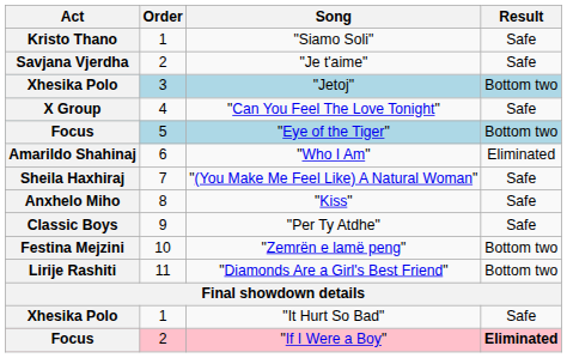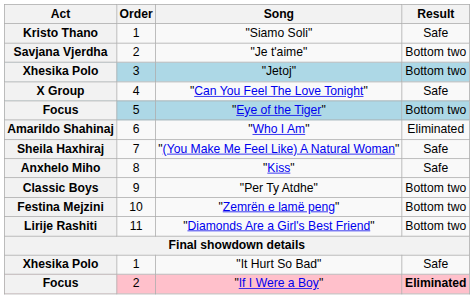 <table class="wikitable plainrowheaders" style="text-align:center;">
 <tr>
 <th scope="col">Act</th>
 <th scope="col">Order</th>
 <th scope="col">Song</th>
 <th scope="col">Result</th>
 </tr>
 <tr>
 <th scope="row">Kristo Thano</th>
 <td>1</td>
 <td>"Siamo Soli"</td>
 <td>Safe</td>
 </tr>
 <tr>
 <th scope="row">Savjana Vjerdha</th>
 <td>2</td>
 <td>"Je t'aime"</td>
-<td>Safe</td>
+<td>Bottom two</td>
 </tr>
 <tr style="background:lightblue;">
 <th scope="row">Xhesika Polo</th>
 <td>3</td>
 <td>"Jetoj"</td>
 <td>Bottom two</td>
 </tr>
 <tr>
 <th scope="row">X Group</th>
 <td>4</td>
 <td>"<a href='#'>Can You Feel The Love Tonight</a>"</td>
 <td>Safe</td>
 </tr>
 <tr style="background:lightblue;">
 <th scope="row">Focus</th>
 <td>5</td>
 <td>"<a href='#'>Eye of the Tiger</a>"</td>
 <td>Bottom two</td>
 </tr>
 <tr>
 <th scope="row">Amarildo Shahinaj</th>
 <td>6</td>
 <td>"<a href='#'>Who I Am</a>"</td>
 <td>Eliminated</td>
 </tr>
 <tr>
 <th scope="row">Sheila Haxhiraj</th>
 <td>7</td>
 <td>"<a href='#'>(You Make Me Feel Like) A Natural Woman</a>"</td>
 <td>Safe</td>
 </tr>
 <tr>
 <th scope="row">Anxhelo Miho</th>
 <td>8</td>
 <td>"<a href='#'>Kiss</a>"</td>
 <td>Safe</td>
 </tr>
 <tr>
 <th scope="row">Classic Boys</th>
 <td>9</td>
 <td>"Per Ty Atdhe"</td>
-<td>Safe</td>
+<td>Bottom two</td>
 </tr>
 <tr>
 <th scope="row">Festina Mejzini</th>
 <td>10</td>
 <td>"<a href='#'>Zemrën e lamë peng</a>"</td>
 <td>Bottom two</td>
 </tr>
 <tr>
 <th scope="row">Lirije Rashiti</th>
 <td>11</td>
 <td>"<a href='#'>Diamonds Are a Girl's Best Friend</a>"</td>
 <td>Bottom two</td>
 </tr>
 <tr>
 <th colspan="5">Final showdown details</th>
 </tr>
 <tr>
 <th scope="row">Xhesika Polo</th>
 <td>1</td>
 <td>"It Hurt So Bad"</td>
 <td>Safe</td>
 </tr>
 <tr style="background:pink;">
 <th scope="row">Focus</th>
 <td>2</td>
 <td>"<a href='#'>If I Were a Boy</a>"</td>
 <td><strong>Eliminated</strong></td>
 </tr>
 </table>
